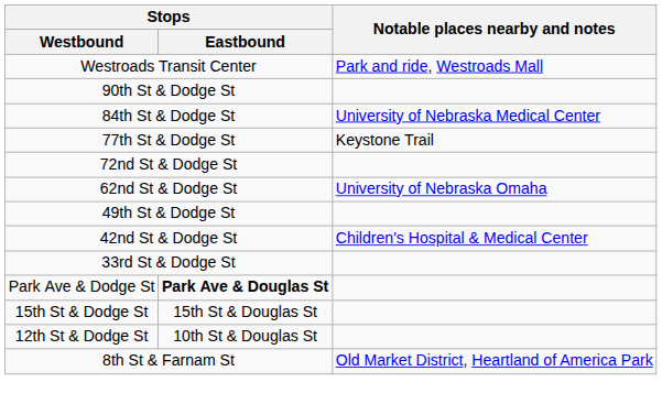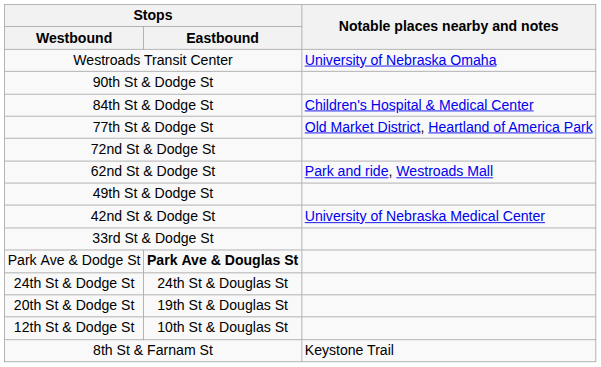 <table class="wikitable mw-collapsible">
 <tr>
 <th colspan="2">Stops</th>
 <th rowspan="2">Notable places nearby and notes</th>
 </tr>
 <tr>
 <th>Westbound</th>
 <th>Eastbound</th>
 </tr>
 <tr>
 <td colspan="2" align="center">Westroads Transit Center</td>
-<td><a href='#'>Park and ride</a>, <a href='#'>Westroads Mall</a></td>
+<td><a href='#'>University of Nebraska Omaha</a></td>
 </tr>
 <tr>
 <td colspan="2" align="center">90th St & Dodge St</td>
 <td></td>
 </tr>
 <tr>
 <td colspan="2" align="center">84th St & Dodge St</td>
-<td><a href='#'>University of Nebraska Medical Center</a></td>
+<td><a href='#'>Children's Hospital & Medical Center</a></td>
 </tr>
 <tr>
 <td colspan="2" align="center">77th St & Dodge St</td>
-<td>Keystone Trail</td>
+<td><a href='#'>Old Market District</a>, <a href='#'>Heartland of America Park</a></td>
 </tr>
 <tr>
 <td colspan="2" align="center">72nd St & Dodge St</td>
 <td></td>
 </tr>
 <tr>
 <td colspan="2" align="center">62nd St & Dodge St</td>
-<td><a href='#'>University of Nebraska Omaha</a></td>
+<td><a href='#'>Park and ride</a>, <a href='#'>Westroads Mall</a></td>
 </tr>
 <tr>
 <td colspan="2" align="center">49th St & Dodge St</td>
 <td></td>
 </tr>
 <tr>
 <td colspan="2" align="center">42nd St & Dodge St</td>
-<td><a href='#'>Children's Hospital & Medical Center</a></td>
+<td><a href='#'>University of Nebraska Medical Center</a></td>
 </tr>
 <tr>
 <td colspan="2" align="center">33rd St & Dodge St</td>
 <td></td>
 </tr>
 <tr>
 <td align="center">Park Ave & Dodge St</td>
 <td align="center"><strong>Park Ave & Douglas St</strong></td>
 <td></td>
 </tr>
 <tr>
-<td align="center">15th St & Dodge St</td>
-<td align="center">15th St & Douglas St</td>
+<td align="center">24th St & Dodge St</td>
+<td align="center">24th St & Douglas St</td>
+<td></td>
+</tr>
+<tr>
+<td align="center">20th St & Dodge St</td>
+<td align="center">19th St & Douglas St</td>
 <td></td>
 </tr>
 <tr>
 <td align="center">12th St & Dodge St</td>
 <td align="center">10th St & Douglas St</td>
 <td></td>
 </tr>
 <tr>
 <td colspan="2" align="center">8th St & Farnam St</td>
-<td><a href='#'>Old Market District</a>, <a href='#'>Heartland of America Park</a></td>
+<td>Keystone Trail</td>
 </tr>
 </table>
